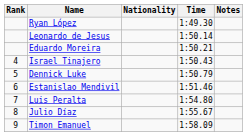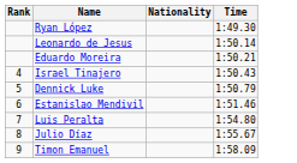 <table class="wikitable sortable" style="text-align:center;font-size:95%">
 <tr>
 <th>Rank</th>
 <th>Name</th>
 <th>Nationality</th>
 <th>Time</th>
-<th>Notes</th>
 </tr>
 <tr>
 <td></td>
 <td align=left><a href='#'>Ryan López</a></td>
 <td align=left></td>
 <td>1:49.30</td>
-<td></td>
 </tr>
 <tr>
 <td></td>
 <td align=left><a href='#'>Leonardo de Jesus</a></td>
 <td align=left></td>
 <td>1:50.14</td>
-<td></td>
 </tr>
 <tr>
 <td></td>
 <td align=left><a href='#'>Eduardo Moreira</a></td>
 <td align=left></td>
 <td>1:50.21</td>
-<td></td>
 </tr>
 <tr>
 <td>4</td>
 <td align=left><a href='#'>Israel Tinajero</a></td>
 <td align=left></td>
 <td>1:50.43</td>
-<td></td>
 </tr>
 <tr>
 <td>5</td>
 <td align=left><a href='#'>Dennick Luke</a></td>
 <td align=left></td>
 <td>1:50.79</td>
-<td></td>
 </tr>
 <tr>
 <td>6</td>
 <td align=left><a href='#'>Estanislao Mendivil</a></td>
 <td align=left></td>
 <td>1:51.46</td>
-<td></td>
 </tr>
 <tr>
 <td>7</td>
 <td align=left><a href='#'>Luis Peralta</a></td>
 <td align=left></td>
 <td>1:54.80</td>
-<td></td>
 </tr>
 <tr>
 <td>8</td>
 <td align=left><a href='#'>Julio Díaz</a></td>
 <td align=left></td>
 <td>1:55.67</td>
-<td></td>
 </tr>
 <tr>
 <td>9</td>
 <td align=left><a href='#'>Timon Emanuel</a></td>
 <td align=left></td>
 <td>1:58.09</td>
-<td></td>
 </tr>
 </table>
